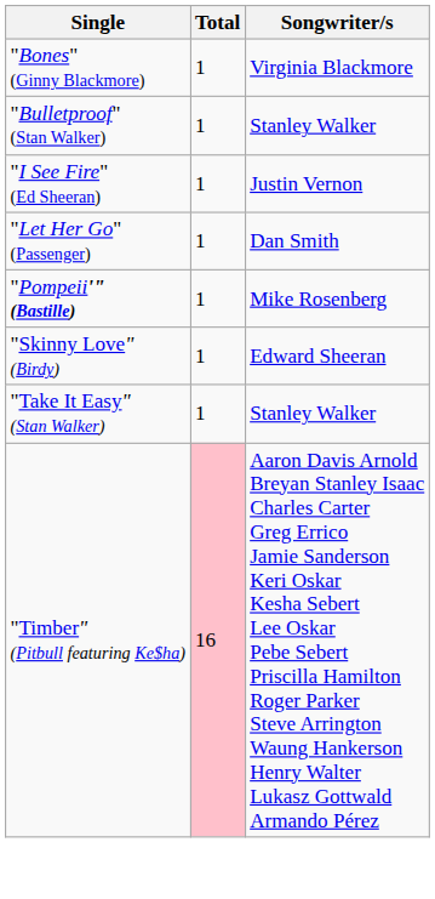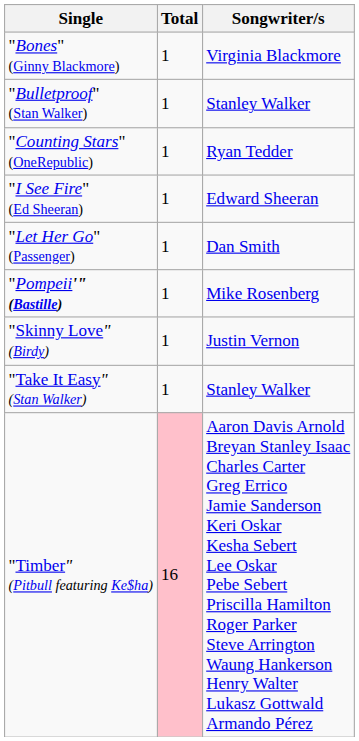 <table class="wikitable sortable" style="font-size:97%;">
 <tr>
 <th>Single</th>
 <th>Total</th>
 <th>Songwriter/s</th>
 </tr>
 <tr>
 <td>"<em><a href='#'>Bones</a></em>"<br><small>(<a href='#'>Ginny Blackmore</a>)</small></td>
 <td>1</td>
 <td><a href='#'>Virginia Blackmore</a></td>
 </tr>
 <tr>
 <td>"<em><a href='#'>Bulletproof</a></em>"<br><small>(<a href='#'>Stan Walker</a>)</small></td>
 <td>1</td>
 <td><a href='#'>Stanley Walker</a></td>
 </tr>
 <tr>
+<td>"<em><a href='#'>Counting Stars</a></em>"<br><small>(<a href='#'>OneRepublic</a>)</small></td>
+<td>1</td>
+<td><a href='#'>Ryan Tedder</a></td>
+</tr>
+<tr>
 <td>"<em><a href='#'>I See Fire</a></em>"<br><small>(<a href='#'>Ed Sheeran</a>)</small></td>
 <td>1</td>
-<td><a href='#'>Justin Vernon</a></td>
+<td><a href='#'>Edward Sheeran</a></td>
 </tr>
 <tr>
 <td>"<em><a href='#'>Let Her Go</a></em>"<br><small>(<a href='#'>Passenger</a>)</small></td>
 <td>1</td>
 <td><a href='#'>Dan Smith</a></td>
 </tr>
 <tr>
 <td>"<em><a href='#'>Pompeii</a><strong>'"<br><small>(<a href='#'>Bastille</a>)</small></td>
 <td>1</td>
 <td><a href='#'>Mike Rosenberg</a></td>
 </tr>
 <tr>
 <td>"</em><a href='#'>Skinny Love</a><em>"<br><small>(<a href='#'>Birdy</a>)</small></td>
 <td>1</td>
-<td><a href='#'>Edward Sheeran</a></td>
+<td><a href='#'>Justin Vernon</a></td>
 </tr>
 <tr>
 <td>"</em><a href='#'>Take It Easy</a><em>"<br><small>(<a href='#'>Stan Walker</a>)</small></td>
 <td>1</td>
 <td><a href='#'>Stanley Walker</a></td>
 </tr>
 <tr>
 <td>"</em><a href='#'>Timber</a><em>"<br><small>(<a href='#'>Pitbull</a> featuring <a href='#'>Ke$ha</a>)</small></td>
 <td style="background: pink;">16</td>
 <td><a href='#'>Aaron Davis Arnold</a><br><a href='#'>Breyan Stanley Isaac</a><br><a href='#'>Charles Carter</a><br><a href='#'>Greg Errico</a><br><a href='#'>Jamie Sanderson</a><br><a href='#'>Keri Oskar</a><br><a href='#'>Kesha Sebert</a><br><a href='#'>Lee Oskar</a><br><a href='#'>Pebe Sebert</a><br><a href='#'>Priscilla Hamilton</a><br><a href='#'>Roger Parker</a><br><a href='#'>Steve Arrington</a><br><a href='#'>Waung Hankerson</a><br><a href='#'>Henry Walter</a><br><a href='#'>Lukasz Gottwald</a><br><a href='#'>Armando Pérez</a><br></td>
 </tr>
 </table>
